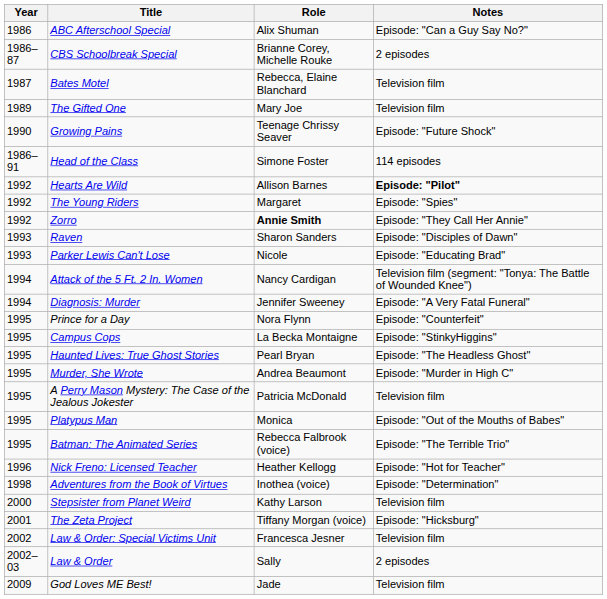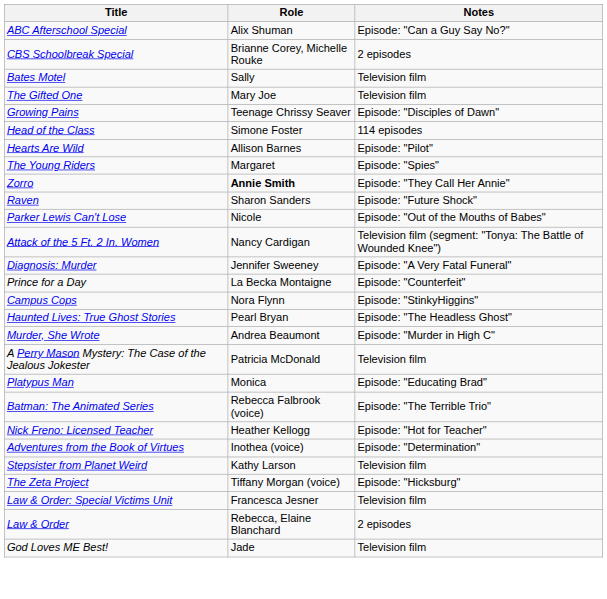 <table class="wikitable sortable">
 <tr>
-<th>Year</th>
 <th>Title</th>
 <th>Role</th>
 <th>Notes</th>
 </tr>
 <tr>
-<td>1986</td>
 <td><em><a href='#'>ABC Afterschool Special</a></em></td>
 <td>Alix Shuman</td>
 <td>Episode: "Can a Guy Say No?"</td>
 </tr>
 <tr>
-<td>1986–87</td>
 <td><em><a href='#'>CBS Schoolbreak Special</a></em></td>
 <td>Brianne Corey, Michelle Rouke</td>
 <td>2 episodes</td>
 </tr>
 <tr>
-<td>1987</td>
 <td><em><a href='#'>Bates Motel</a></em></td>
-<td>Rebecca, Elaine Blanchard</td>
+<td>Sally</td>
 <td>Television film</td>
 </tr>
 <tr>
-<td>1989</td>
 <td><em><a href='#'>The Gifted One</a></em></td>
 <td>Mary Joe</td>
 <td>Television film</td>
 </tr>
 <tr>
-<td>1990</td>
 <td><em><a href='#'>Growing Pains</a></em></td>
 <td>Teenage Chrissy Seaver</td>
-<td>Episode: "Future Shock"</td>
+<td>Episode: "Disciples of Dawn"</td>
 </tr>
 <tr>
-<td>1986–91</td>
 <td><em><a href='#'>Head of the Class</a></em></td>
 <td>Simone Foster</td>
 <td>114 episodes</td>
 </tr>
 <tr>
-<td>1992</td>
 <td><em><a href='#'>Hearts Are Wild</a></em></td>
 <td>Allison Barnes</td>
-<td><strong>Episode: "Pilot"</strong></td>
+<td>Episode: "Pilot"</td>
 </tr>
 <tr>
-<td>1992</td>
 <td><em><a href='#'>The Young Riders</a></em></td>
 <td>Margaret</td>
 <td>Episode: "Spies"</td>
 </tr>
 <tr>
-<td>1992</td>
 <td><em><a href='#'>Zorro</a></em></td>
 <td><strong>Annie Smith</strong></td>
 <td>Episode: "They Call Her Annie"</td>
 </tr>
 <tr>
-<td>1993</td>
 <td><em><a href='#'>Raven</a></em></td>
 <td>Sharon Sanders</td>
-<td>Episode: "Disciples of Dawn"</td>
+<td>Episode: "Future Shock"</td>
 </tr>
 <tr>
-<td>1993</td>
 <td><em><a href='#'>Parker Lewis Can't Lose</a></em></td>
 <td>Nicole</td>
-<td>Episode: "Educating Brad"</td>
+<td>Episode: "Out of the Mouths of Babes"</td>
 </tr>
 <tr>
-<td>1994</td>
 <td><em><a href='#'>Attack of the 5 Ft. 2 In. Women</a></em></td>
 <td>Nancy Cardigan</td>
 <td>Television film (segment: "Tonya: The Battle of Wounded Knee")</td>
 </tr>
 <tr>
-<td>1994</td>
 <td><em><a href='#'>Diagnosis: Murder</a></em></td>
 <td>Jennifer Sweeney</td>
 <td>Episode: "A Very Fatal Funeral"</td>
 </tr>
 <tr>
-<td>1995</td>
 <td><em>Prince for a Day</em></td>
-<td>Nora Flynn</td>
+<td>La Becka Montaigne</td>
 <td>Episode: "Counterfeit"</td>
 </tr>
 <tr>
-<td>1995</td>
 <td><em><a href='#'>Campus Cops</a></em></td>
-<td>La Becka Montaigne</td>
+<td>Nora Flynn</td>
 <td>Episode: "StinkyHiggins"</td>
 </tr>
 <tr>
-<td>1995</td>
 <td><em><a href='#'>Haunted Lives: True Ghost Stories</a></em></td>
 <td>Pearl Bryan</td>
 <td>Episode: "The Headless Ghost"</td>
 </tr>
 <tr>
-<td>1995</td>
 <td><em><a href='#'>Murder, She Wrote</a></em></td>
 <td>Andrea Beaumont</td>
 <td>Episode: "Murder in High C"</td>
 </tr>
 <tr>
-<td>1995</td>
 <td><em>A <a href='#'>Perry Mason</a> Mystery: The Case of the Jealous Jokester</em></td>
 <td>Patricia McDonald</td>
 <td>Television film</td>
 </tr>
 <tr>
-<td>1995</td>
 <td><em><a href='#'>Platypus Man</a></em></td>
 <td>Monica</td>
-<td>Episode: "Out of the Mouths of Babes"</td>
+<td>Episode: "Educating Brad"</td>
 </tr>
 <tr>
-<td>1995</td>
 <td><em><a href='#'>Batman: The Animated Series</a></em></td>
 <td>Rebecca Falbrook (voice)</td>
 <td>Episode: "The Terrible Trio"</td>
 </tr>
 <tr>
-<td>1996</td>
 <td><em><a href='#'>Nick Freno: Licensed Teacher</a></em></td>
 <td>Heather Kellogg</td>
 <td>Episode: "Hot for Teacher"</td>
 </tr>
 <tr>
-<td>1998</td>
 <td><em><a href='#'>Adventures from the Book of Virtues</a></em></td>
 <td>Inothea (voice)</td>
 <td>Episode: "Determination"</td>
 </tr>
 <tr>
-<td>2000</td>
 <td><em><a href='#'>Stepsister from Planet Weird</a></em></td>
 <td>Kathy Larson</td>
 <td>Television film</td>
 </tr>
 <tr>
-<td>2001</td>
 <td><em><a href='#'>The Zeta Project</a></em></td>
 <td>Tiffany Morgan (voice)</td>
 <td>Episode: "Hicksburg"</td>
 </tr>
 <tr>
-<td>2002</td>
 <td><em><a href='#'>Law & Order: Special Victims Unit</a></em></td>
 <td>Francesca Jesner</td>
 <td>Television film</td>
 </tr>
 <tr>
-<td>2002–03</td>
 <td><em><a href='#'>Law & Order</a></em></td>
-<td>Sally</td>
+<td>Rebecca, Elaine Blanchard</td>
 <td>2 episodes</td>
 </tr>
 <tr>
-<td>2009</td>
 <td><em>God Loves ME Best!</em></td>
 <td>Jade</td>
 <td>Television film</td>
 </tr>
 </table>
